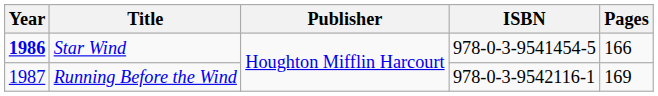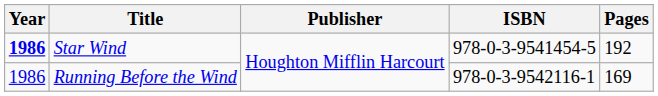 <table class="wikitable">
 <tr>
 <th>Year</th>
 <th>Title</th>
 <th>Publisher</th>
 <th>ISBN</th>
 <th>Pages</th>
 </tr>
 <tr>
 <td><strong><a href='#'>1986</a></strong></td>
 <td><em><a href='#'>Star Wind</a></em></td>
 <td rowspan="2"><a href='#'>Houghton Mifflin Harcourt</a></td>
 <td>978-0-3-9541454-5</td>
-<td>166</td>
+<td>192</td>
 </tr>
 <tr>
-<td><a href='#'>1987</a></td>
+<td><a href='#'>1986</a></td>
 <td><em><a href='#'>Running Before the Wind</a></em></td>
 <td>978-0-3-9542116-1</td>
 <td>169</td>
 </tr>
 </table>
